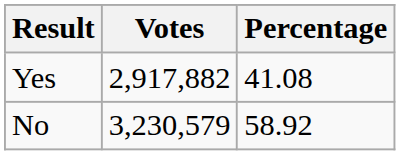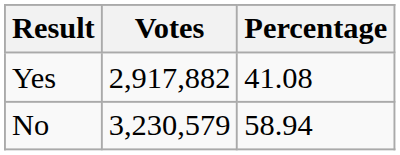 <table class="wikitable">
 <tr>
 <th>Result</th>
 <th>Votes</th>
 <th>Percentage</th>
 </tr>
 <tr>
 <td>Yes</td>
 <td>2,917,882</td>
 <td>41.08</td>
 </tr>
 <tr>
 <td>No</td>
 <td>3,230,579</td>
-<td>58.92</td>
+<td>58.94</td>
 </tr>
 </table>
